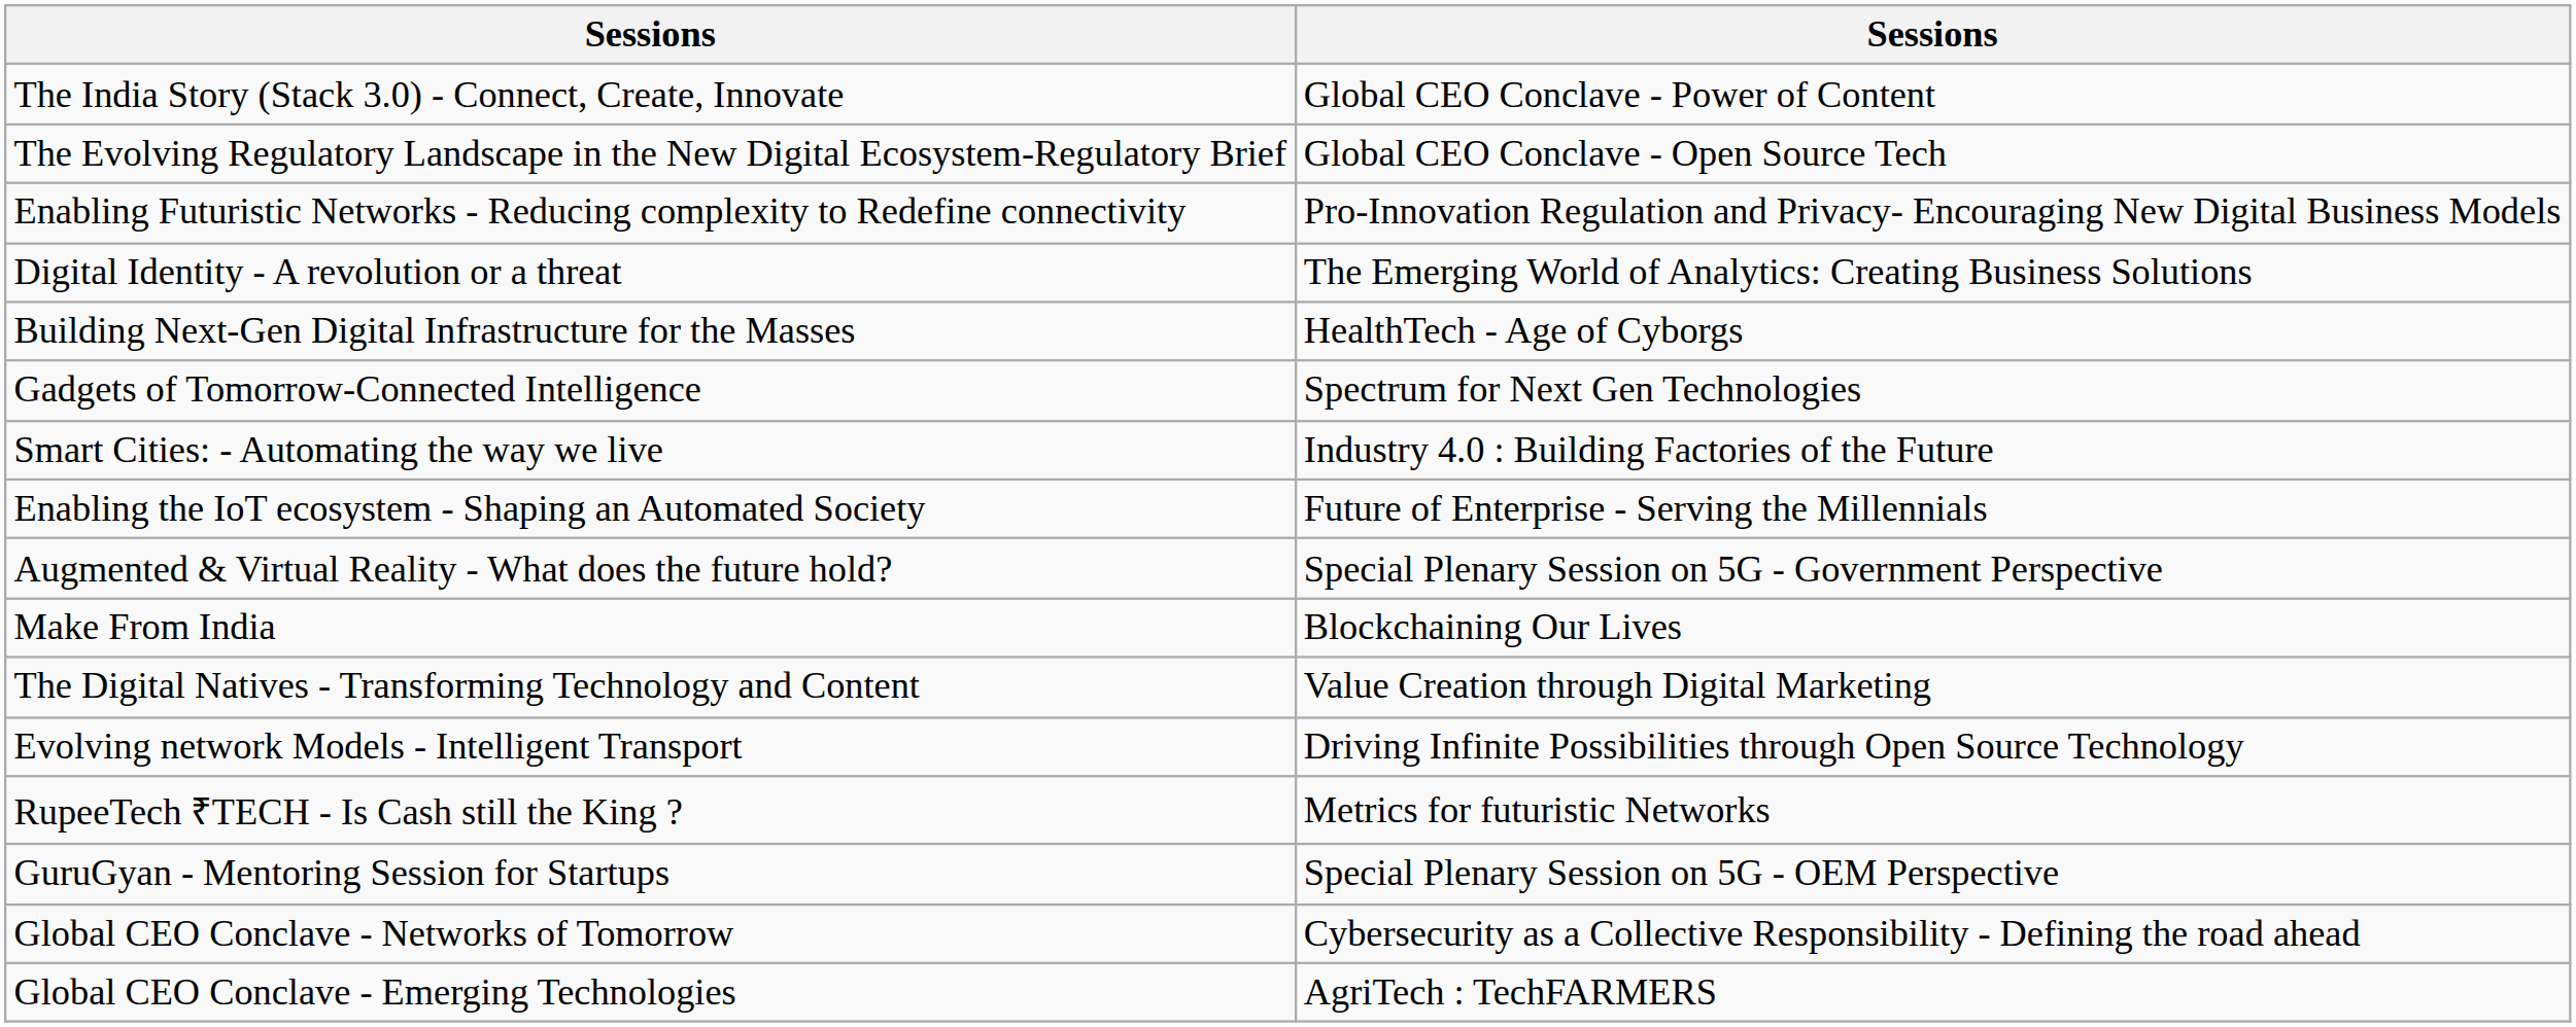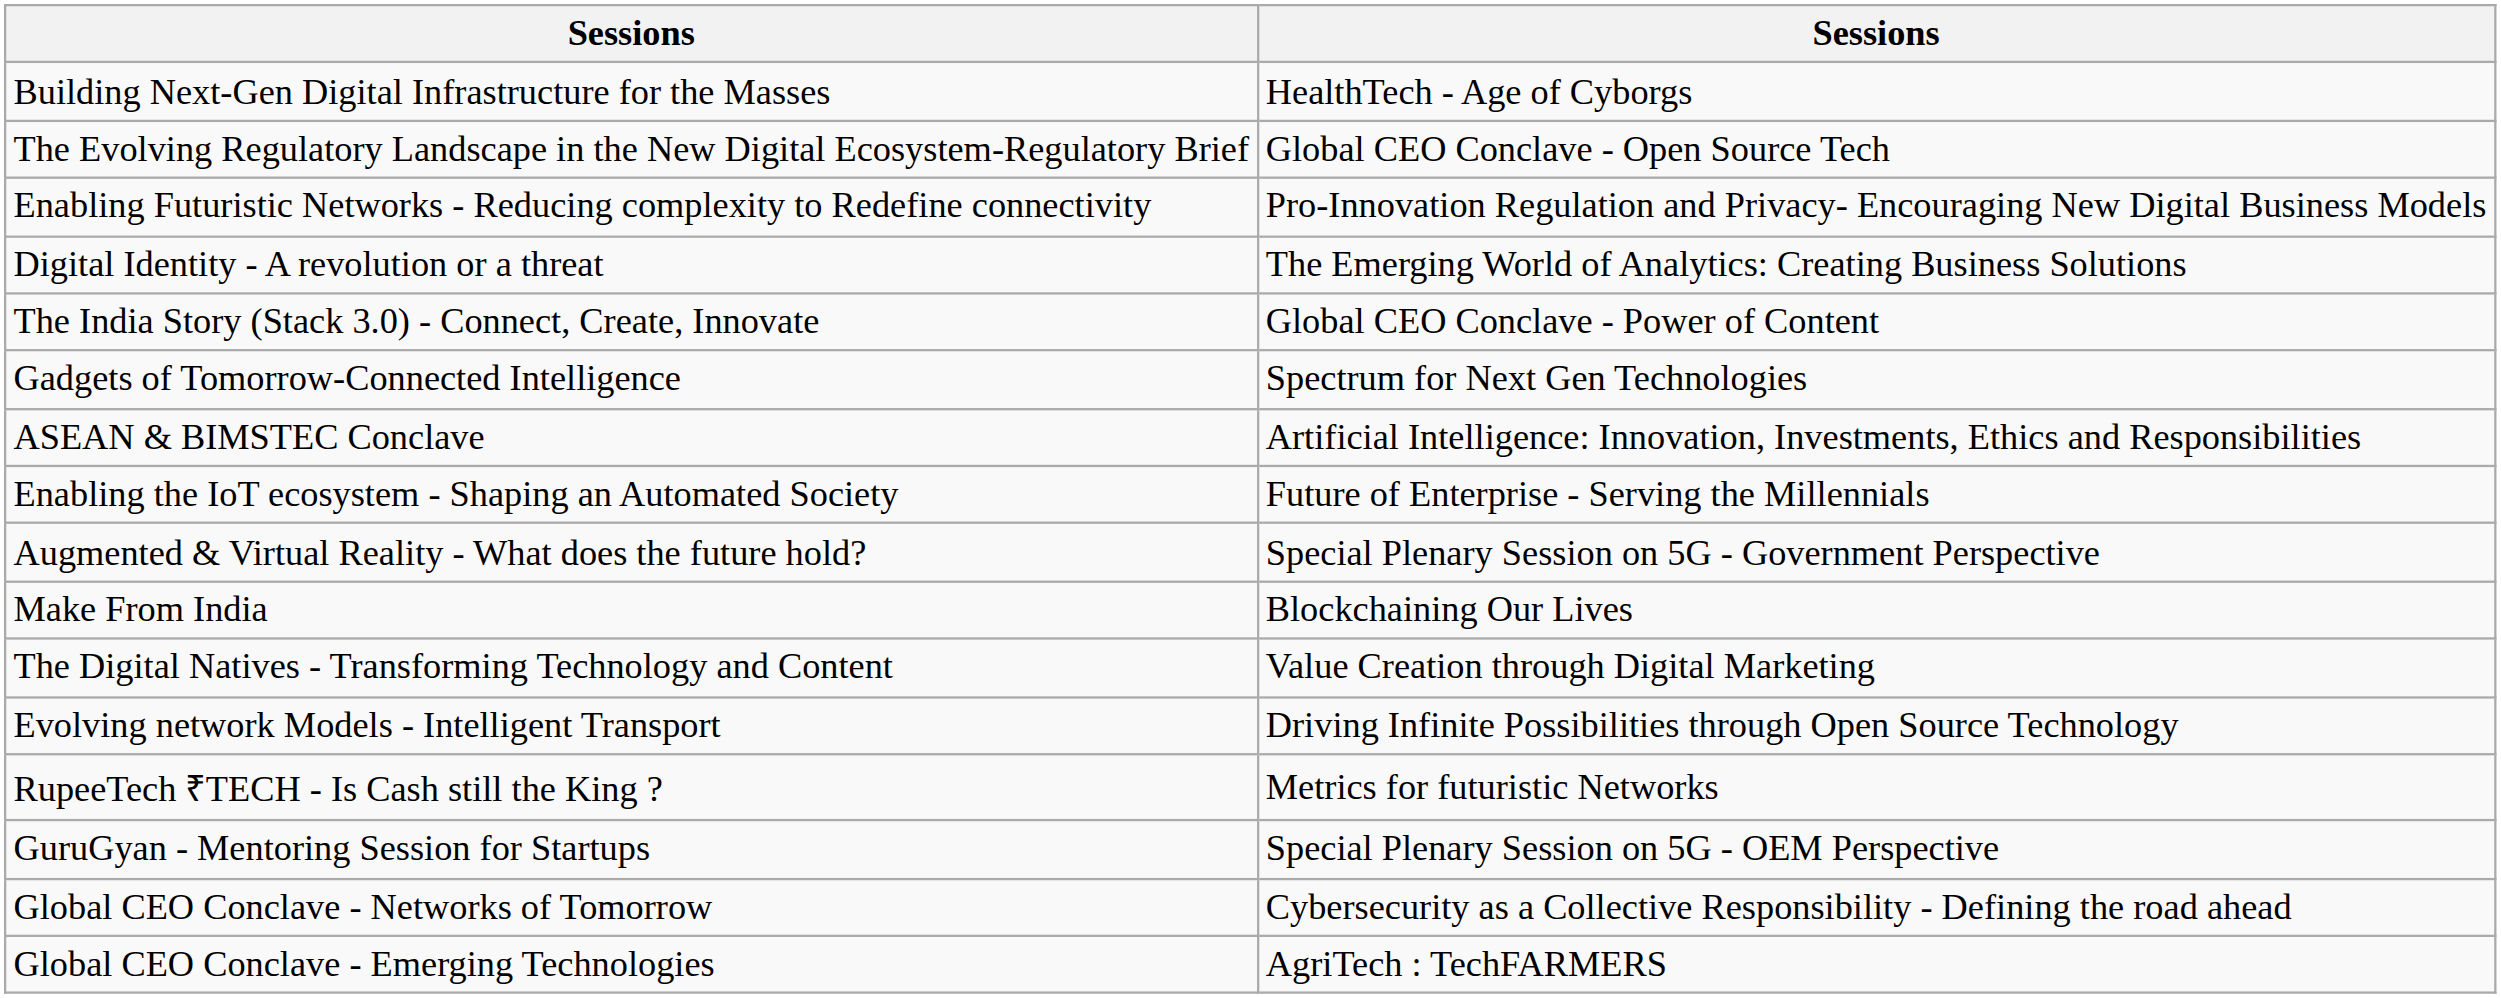 <table class="wikitable">
 <tr>
 <th><strong>Sessions</strong></th>
 <th>Sessions</th>
 </tr>
 <tr>
-<td>The  India Story (Stack 3.0) - Connect, Create, Innovate</td>
-<td>Global CEO Conclave - Power of Content</td>
+<td>Building Next-Gen Digital Infrastructure for the Masses</td>
+<td>HealthTech - Age of Cyborgs</td>
 </tr>
 <tr>
 <td>The Evolving Regulatory Landscape in the New Digital  Ecosystem-Regulatory Brief</td>
 <td>Global CEO Conclave - Open Source Tech</td>
 </tr>
 <tr>
 <td>Enabling Futuristic Networks - Reducing complexity to Redefine  connectivity</td>
 <td>Pro-Innovation Regulation and Privacy- Encouraging New Digital  Business Models</td>
 </tr>
 <tr>
 <td>Digital Identity - A revolution or a threat</td>
 <td>The Emerging World of Analytics: Creating Business Solutions</td>
 </tr>
 <tr>
-<td>Building Next-Gen Digital Infrastructure for the Masses</td>
-<td>HealthTech - Age of Cyborgs</td>
+<td>The  India Story (Stack 3.0) - Connect, Create, Innovate</td>
+<td>Global CEO Conclave - Power of Content</td>
 </tr>
 <tr>
 <td>Gadgets of Tomorrow-Connected Intelligence</td>
 <td>Spectrum for Next Gen Technologies</td>
 </tr>
 <tr>
-<td>Smart Cities: - Automating the way we live</td>
-<td>Industry 4.0 : Building Factories of the Future</td>
+<td>ASEAN & BIMSTEC Conclave</td>
+<td>Artificial Intelligence: Innovation, Investments, Ethics and  Responsibilities</td>
 </tr>
 <tr>
 <td>Enabling the IoT ecosystem - Shaping an Automated Society</td>
 <td>Future of Enterprise - Serving the Millennials</td>
 </tr>
 <tr>
 <td>Augmented & Virtual Reality - What does the future hold?</td>
 <td>Special Plenary Session on 5G - Government Perspective</td>
 </tr>
 <tr>
 <td>Make From India</td>
 <td>Blockchaining Our Lives</td>
 </tr>
 <tr>
 <td>The Digital Natives - Transforming Technology and Content</td>
 <td>Value Creation through Digital Marketing</td>
 </tr>
 <tr>
 <td>Evolving network Models - Intelligent Transport</td>
 <td>Driving Infinite Possibilities through Open Source Technology</td>
 </tr>
 <tr>
 <td>RupeeTech ₹TECH - Is Cash still the King ?</td>
 <td>Metrics for futuristic Networks</td>
 </tr>
 <tr>
 <td>GuruGyan - Mentoring Session for Startups</td>
 <td>Special Plenary Session on 5G - OEM Perspective</td>
 </tr>
 <tr>
 <td>Global CEO Conclave - Networks of Tomorrow</td>
 <td>Cybersecurity as a Collective Responsibility - Defining the road  ahead</td>
 </tr>
 <tr>
 <td>Global CEO Conclave - Emerging Technologies</td>
 <td>AgriTech : TechFARMERS</td>
 </tr>
 </table>
